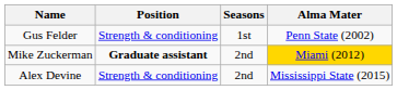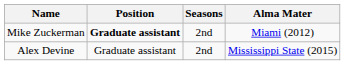 <table class="wikitable" border="1" style="font-size:90%;">
 <tr>
 <th>Name</th>
 <th>Position</th>
 <th>Seasons</th>
 <th>Alma Mater</th>
 </tr>
 <tr style="text-align:center;">
-<td>Gus Felder</td>
-<td><a href='#'>Strength & conditioning</a></td>
-<td>1st</td>
-<td><a href='#'>Penn State</a> (2002)</td>
-</tr>
-<tr style="text-align:center;">
 <td>Mike Zuckerman</td>
 <td><strong>Graduate assistant</strong></td>
 <td>2nd</td>
-<td style="background: gold;"><a href='#'>Miami</a> (2012)</td>
+<td><a href='#'>Miami</a> (2012)</td>
 </tr>
 <tr style="text-align:center;">
 <td>Alex Devine</td>
-<td><a href='#'>Strength & conditioning</a></td>
+<td>Graduate assistant</td>
 <td>2nd</td>
 <td><a href='#'>Mississippi State</a> (2015)</td>
 </tr>
 </table>
